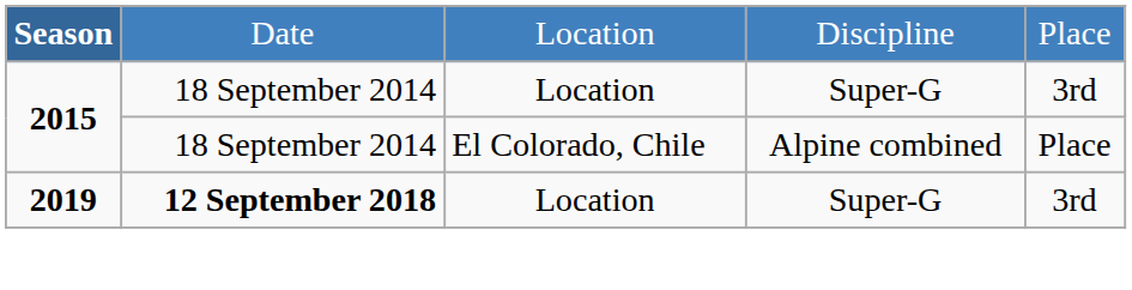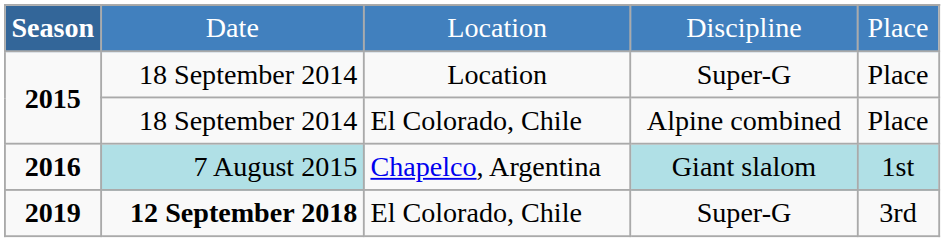 <table class="wikitable" style="font-size:95%; text-align:center; border:grey solid 1px; border-collapse:collapse;" width="40%">
 <tr style="background-color:#369; color:white;">
 <td rowspan="2" colspan="1" width="5%"><strong>Season</strong></td>
 </tr>
 <tr style="background-color:#4180be; color:white;">
 <td>Date</td>
 <td>Location</td>
 <td>Discipline</td>
 <td>Place</td>
 </tr>
 <tr>
 <td rowspan=2><strong>2015</strong></td>
 <td align=right>18 September 2014</td>
 <td>Location</td>
 <td>Super-G</td>
-<td>3rd</td>
+<td>Place</td>
 </tr>
 <tr>
 <td align=right>18 September 2014</td>
 <td align=left> El Colorado, Chile</td>
 <td>Alpine combined</td>
 <td>Place</td>
 </tr>
 <tr>
+<td><strong>2016</strong></td>
+<td align=right bgcolor="#BOEOE6">7 August 2015</td>
+<td align=left> <a href='#'>Chapelco</a>, Argentina</td>
+<td bgcolor="#BOEOE6">Giant slalom</td>
+<td bgcolor="#BOEOE6">1st</td>
+</tr>
+<tr>
 <td><strong>2019</strong></td>
 <td align=right><strong>12 September 2018</strong></td>
-<td>Location</td>
+<td align=left> El Colorado, Chile</td>
 <td>Super-G</td>
 <td>3rd</td>
 </tr>
 </table>
